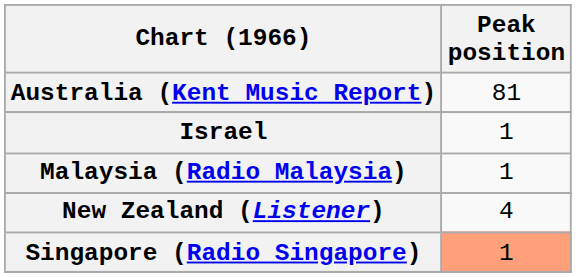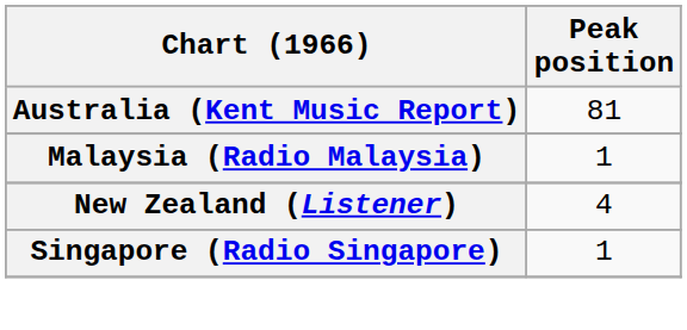 <table class="wikitable sortable plainrowheaders" style="text-align:center">
 <tr>
 <th>Chart (1966)</th>
 <th>Peak<br>position</th>
 </tr>
 <tr>
 <th scope="row">Australia (<a href='#'>Kent Music Report</a>)</th>
 <td>81</td>
 </tr>
 <tr>
 </tr>
 <tr>
 </tr>
 <tr>
-<th scope="row">Israel</th>
-<td>1</td>
-</tr>
-<tr>
 <th scope="row">Malaysia (<a href='#'>Radio Malaysia</a>)</th>
 <td>1</td>
 </tr>
 <tr>
 </tr>
 <tr>
 <th scope="row">New Zealand (<em><a href='#'>Listener</a></em>)</th>
 <td>4</td>
 </tr>
 <tr>
 <th scope="row">Singapore (<a href='#'>Radio Singapore</a>)</th>
-<td style="background: lightsalmon;">1</td>
+<td>1</td>
 </tr>
 <tr>
 </tr>
 </table>
